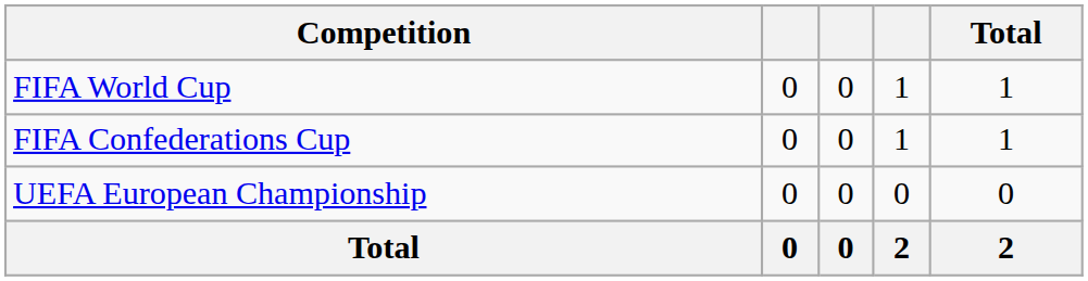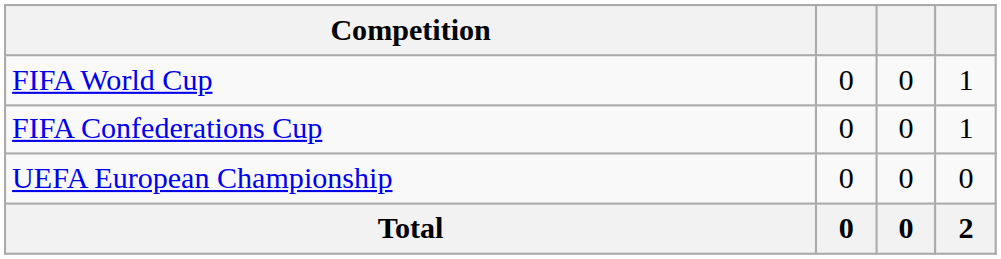 <table class="wikitable" style="width:30%; font-size:90%; text-align:center;">
 <tr>
 <th>Competition</th>
 <th></th>
 <th></th>
 <th></th>
-<th>Total</th>
 </tr>
 <tr>
 <td align=left><a href='#'>FIFA World Cup</a></td>
 <td>0</td>
 <td>0</td>
-<td>1</td>
 <td>1</td>
 </tr>
 <tr>
 <td align="left"><a href='#'>FIFA Confederations Cup</a></td>
 <td>0</td>
 <td>0</td>
 <td>1</td>
-<td>1</td>
 </tr>
 <tr>
 <td align="left"><a href='#'>UEFA European Championship</a></td>
-<td>0</td>
 <td>0</td>
 <td>0</td>
 <td>0</td>
 </tr>
 <tr>
 <th>Total</th>
 <th>0</th>
 <th>0</th>
 <th>2</th>
-<th>2</th>
 </tr>
 </table>
